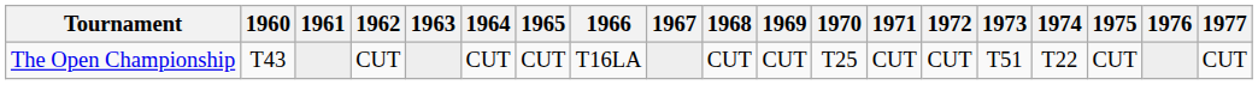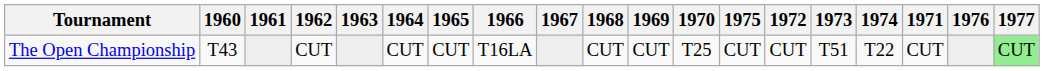 <table class="wikitable" style="font-size:95%;text-align:center;">
 <tr>
 <th>Tournament</th>
 <th>1960</th>
 <th>1961</th>
 <th>1962</th>
 <th>1963</th>
 <th>1964</th>
 <th>1965</th>
 <th>1966</th>
 <th>1967</th>
 <th>1968</th>
 <th>1969</th>
 <th>1970</th>
-<th>1971</th>
+<th>1975</th>
 <th>1972</th>
 <th>1973</th>
 <th>1974</th>
-<th>1975</th>
+<th>1971</th>
 <th>1976</th>
 <th>1977</th>
 </tr>
 <tr>
 <td align=left><a href='#'>The Open Championship</a></td>
 <td>T43</td>
 <td style="background:#eeeeee;"></td>
 <td>CUT</td>
 <td style="background:#eeeeee;"></td>
 <td>CUT</td>
 <td>CUT</td>
 <td>T16<span>LA</span></td>
 <td style="background:#eeeeee;"></td>
 <td>CUT</td>
 <td>CUT</td>
 <td>T25</td>
 <td>CUT</td>
 <td>CUT</td>
 <td>T51</td>
 <td>T22</td>
 <td>CUT</td>
 <td style="background:#eeeeee;"></td>
-<td>CUT</td>
+<td style="background: lightgreen;">CUT</td>
 </tr>
 </table>
